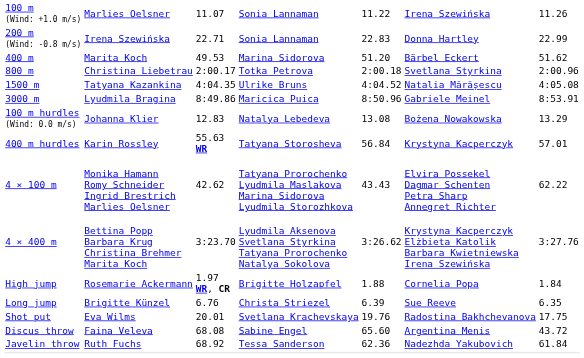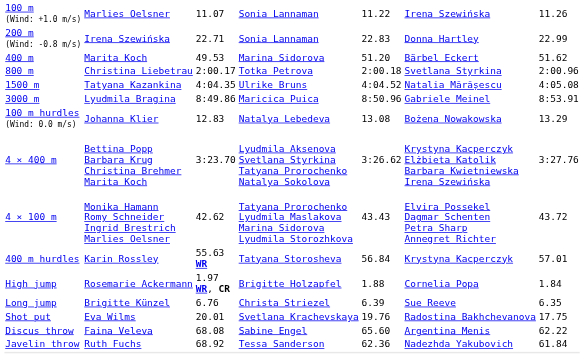 <table>
 <tr>
 <td><a href='#'>100 m</a><br><small>(Wind: +1.0 m/s)</small></td>
 <td><a href='#'>Marlies Oelsner</a><br></td>
 <td>11.07 </td>
 <td><a href='#'>Sonia Lannaman</a><br></td>
 <td>11.22</td>
 <td><a href='#'>Irena Szewińska</a><br></td>
 <td>11.26</td>
 </tr>
 <tr>
 <td><a href='#'>200 m</a><br><small>(Wind: -0.8 m/s)</small></td>
 <td><a href='#'>Irena Szewińska</a><br></td>
 <td>22.71</td>
 <td><a href='#'>Sonia Lannaman</a><br></td>
 <td>22.83</td>
 <td><a href='#'>Donna Hartley</a><br></td>
 <td>22.99</td>
 </tr>
 <tr>
 <td><a href='#'>400 m</a></td>
 <td><a href='#'>Marita Koch</a><br></td>
 <td>49.53 </td>
 <td><a href='#'>Marina Sidorova</a><br></td>
 <td>51.20</td>
 <td><a href='#'>Bärbel Eckert</a><br></td>
 <td>51.62</td>
 </tr>
 <tr>
 <td><a href='#'>800 m</a></td>
 <td><a href='#'>Christina Liebetrau</a><br></td>
 <td>2:00.17</td>
 <td><a href='#'>Totka Petrova</a><br></td>
 <td>2:00.18</td>
 <td><a href='#'>Svetlana Styrkina</a><br></td>
 <td>2:00.96</td>
 </tr>
 <tr>
 <td><a href='#'>1500 m</a></td>
 <td><a href='#'>Tatyana Kazankina</a><br></td>
 <td>4:04.35 </td>
 <td><a href='#'>Ulrike Bruns</a><br></td>
 <td>4:04.52</td>
 <td><a href='#'>Natalia Mărășescu</a><br></td>
 <td>4:05.08</td>
 </tr>
 <tr>
 <td><a href='#'>3000 m</a></td>
 <td><a href='#'>Lyudmila Bragina</a><br></td>
 <td>8:49.86</td>
 <td><a href='#'>Maricica Puica</a><br></td>
 <td>8:50.96</td>
 <td><a href='#'>Gabriele Meinel</a><br></td>
 <td>8:53.91</td>
 </tr>
 <tr>
 <td><a href='#'>100 m hurdles</a><br><small>(Wind: 0.0 m/s)</small></td>
 <td><a href='#'>Johanna Klier</a><br></td>
 <td>12.83</td>
 <td><a href='#'>Natalya Lebedeva</a><br></td>
 <td>13.08</td>
 <td><a href='#'>Bożena Nowakowska</a><br></td>
 <td>13.29</td>
 </tr>
 <tr>
-<td><a href='#'>400 m hurdles</a></td>
-<td><a href='#'>Karin Rossley</a><br></td>
-<td>55.63<br><strong><a href='#'>WR</a></strong></td>
-<td><a href='#'>Tatyana Storosheva</a><br></td>
-<td>56.84</td>
-<td><a href='#'>Krystyna Kacperczyk</a><br></td>
-<td>57.01</td>
+<td><a href='#'>4 × 400 m</a></td>
+<td><br><a href='#'>Bettina Popp</a><br><a href='#'>Barbara Krug</a><br><a href='#'>Christina Brehmer</a><br><a href='#'>Marita Koch</a></td>
+<td>3:23.70 </td>
+<td><br><a href='#'>Lyudmila Aksenova</a><br><a href='#'>Svetlana Styrkina</a><br><a href='#'>Tatyana Prorochenko</a><br><a href='#'>Natalya Sokolova</a></td>
+<td>3:26.62</td>
+<td><br><a href='#'>Krystyna Kacperczyk</a><br><a href='#'>Elżbieta Katolik</a><br><a href='#'>Barbara Kwietniewska</a><br><a href='#'>Irena Szewińska</a></td>
+<td>3:27.76</td>
 </tr>
 <tr>
 <td><a href='#'>4 × 100 m</a></td>
 <td><br><a href='#'>Monika Hamann</a><br><a href='#'>Romy Schneider</a><br><a href='#'>Ingrid Brestrich</a><br><a href='#'>Marlies Oelsner</a></td>
 <td>42.62 </td>
 <td><br><a href='#'>Tatyana Prorochenko</a><br><a href='#'>Lyudmila Maslakova</a><br><a href='#'>Marina Sidorova</a><br><a href='#'>Lyudmila Storozhkova</a></td>
 <td>43.43</td>
 <td><br><a href='#'>Elvira Possekel</a><br><a href='#'>Dagmar Schenten</a><br><a href='#'>Petra Sharp</a><br><a href='#'>Annegret Richter</a></td>
-<td>62.22</td>
+<td>43.72</td>
 </tr>
 <tr>
-<td><a href='#'>4 × 400 m</a></td>
-<td><br><a href='#'>Bettina Popp</a><br><a href='#'>Barbara Krug</a><br><a href='#'>Christina Brehmer</a><br><a href='#'>Marita Koch</a></td>
-<td>3:23.70 </td>
-<td><br><a href='#'>Lyudmila Aksenova</a><br><a href='#'>Svetlana Styrkina</a><br><a href='#'>Tatyana Prorochenko</a><br><a href='#'>Natalya Sokolova</a></td>
-<td>3:26.62</td>
-<td><br><a href='#'>Krystyna Kacperczyk</a><br><a href='#'>Elżbieta Katolik</a><br><a href='#'>Barbara Kwietniewska</a><br><a href='#'>Irena Szewińska</a></td>
-<td>3:27.76</td>
+<td><a href='#'>400 m hurdles</a></td>
+<td><a href='#'>Karin Rossley</a><br></td>
+<td>55.63<br><strong><a href='#'>WR</a></strong></td>
+<td><a href='#'>Tatyana Storosheva</a><br></td>
+<td>56.84</td>
+<td><a href='#'>Krystyna Kacperczyk</a><br></td>
+<td>57.01</td>
 </tr>
 <tr>
 <td><a href='#'>High jump</a></td>
 <td><a href='#'>Rosemarie Ackermann</a><br></td>
 <td>1.97<br><strong><a href='#'>WR</a></strong>, <strong>CR</strong></td>
 <td><a href='#'>Brigitte Holzapfel</a><br></td>
 <td>1.88</td>
 <td><a href='#'>Cornelia Popa</a><br></td>
 <td>1.84</td>
 </tr>
 <tr>
 <td><a href='#'>Long jump</a></td>
 <td><a href='#'>Brigitte Künzel</a><br></td>
 <td>6.76</td>
 <td><a href='#'>Christa Striezel</a><br></td>
 <td>6.39</td>
 <td><a href='#'>Sue Reeve</a><br></td>
 <td>6.35</td>
 </tr>
 <tr>
 <td><a href='#'>Shot put</a></td>
 <td><a href='#'>Eva Wilms</a><br></td>
 <td>20.01</td>
 <td><a href='#'>Svetlana Krachevskaya</a><br></td>
 <td>19.76</td>
 <td><a href='#'>Radostina Bakhchevanova</a><br></td>
 <td>17.75</td>
 </tr>
 <tr>
 <td><a href='#'>Discus throw</a></td>
 <td><a href='#'>Faina Veleva</a><br></td>
 <td>68.08</td>
 <td><a href='#'>Sabine Engel</a><br></td>
 <td>65.60</td>
 <td><a href='#'>Argentina Menis</a><br></td>
-<td>43.72</td>
+<td>62.22</td>
 </tr>
 <tr>
 <td><a href='#'>Javelin throw</a></td>
 <td><a href='#'>Ruth Fuchs</a><br></td>
 <td>68.92 </td>
 <td><a href='#'>Tessa Sanderson</a><br></td>
 <td>62.36</td>
 <td><a href='#'>Nadezhda Yakubovich</a><br></td>
 <td>61.84</td>
 </tr>
 <tr style="background:#e8e8e8;">
 <td colspan=7></td>
 </tr>
 </table>
